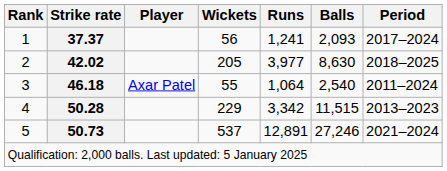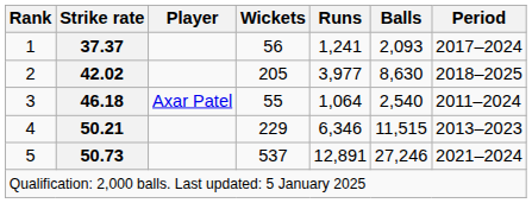 <table class="wikitable sortable">
 <tr>
 <th scope=col>Rank</th>
 <th scope=col>Strike rate</th>
 <th scope=col>Player</th>
 <th scope=col>Wickets</th>
 <th scope=col>Runs</th>
 <th scope=col>Balls</th>
 <th scope=col>Period</th>
 </tr>
 <tr>
 <td align=center>1</td>
 <th scope=row style=text-align:center;>37.37</th>
 <td></td>
 <td align=center>56</td>
 <td align=center>1,241</td>
 <td align=center>2,093</td>
 <td>2017–2024</td>
 </tr>
 <tr>
 <td align=center>2</td>
 <th scope=row style=text-align:center;><strong>42.02</strong></th>
 <td></td>
 <td align=center>205</td>
 <td align=center>3,977</td>
 <td align=center>8,630</td>
 <td>2018–2025</td>
 </tr>
 <tr>
 <td align=center>3</td>
 <th scope=row style=text-align:center;>46.18</th>
 <td><a href='#'>Axar Patel</a></td>
 <td align=center>55</td>
 <td align=center>1,064</td>
 <td align=center>2,540</td>
 <td>2011–2024</td>
 </tr>
 <tr>
 <td align=center>4</td>
-<th scope=row style=text-align:center;>50.28</th>
+<th scope=row style=text-align:center;>50.21</th>
 <td></td>
 <td align=center>229</td>
-<td align=center>3,342</td>
+<td align=center>6,346</td>
 <td align=center>11,515</td>
 <td>2013–2023</td>
 </tr>
 <tr>
 <td align=center>5</td>
 <th scope=row style=text-align:center;>50.73</th>
 <td></td>
 <td align=center>537</td>
 <td align=center>12,891</td>
 <td align=center>27,246</td>
 <td>2021–2024</td>
 </tr>
 <tr class="sortbottom">
 <td colspan="7"><small>Qualification: 2,000 balls. Last updated: 5 January 2025</small></td>
 </tr>
 </table>
